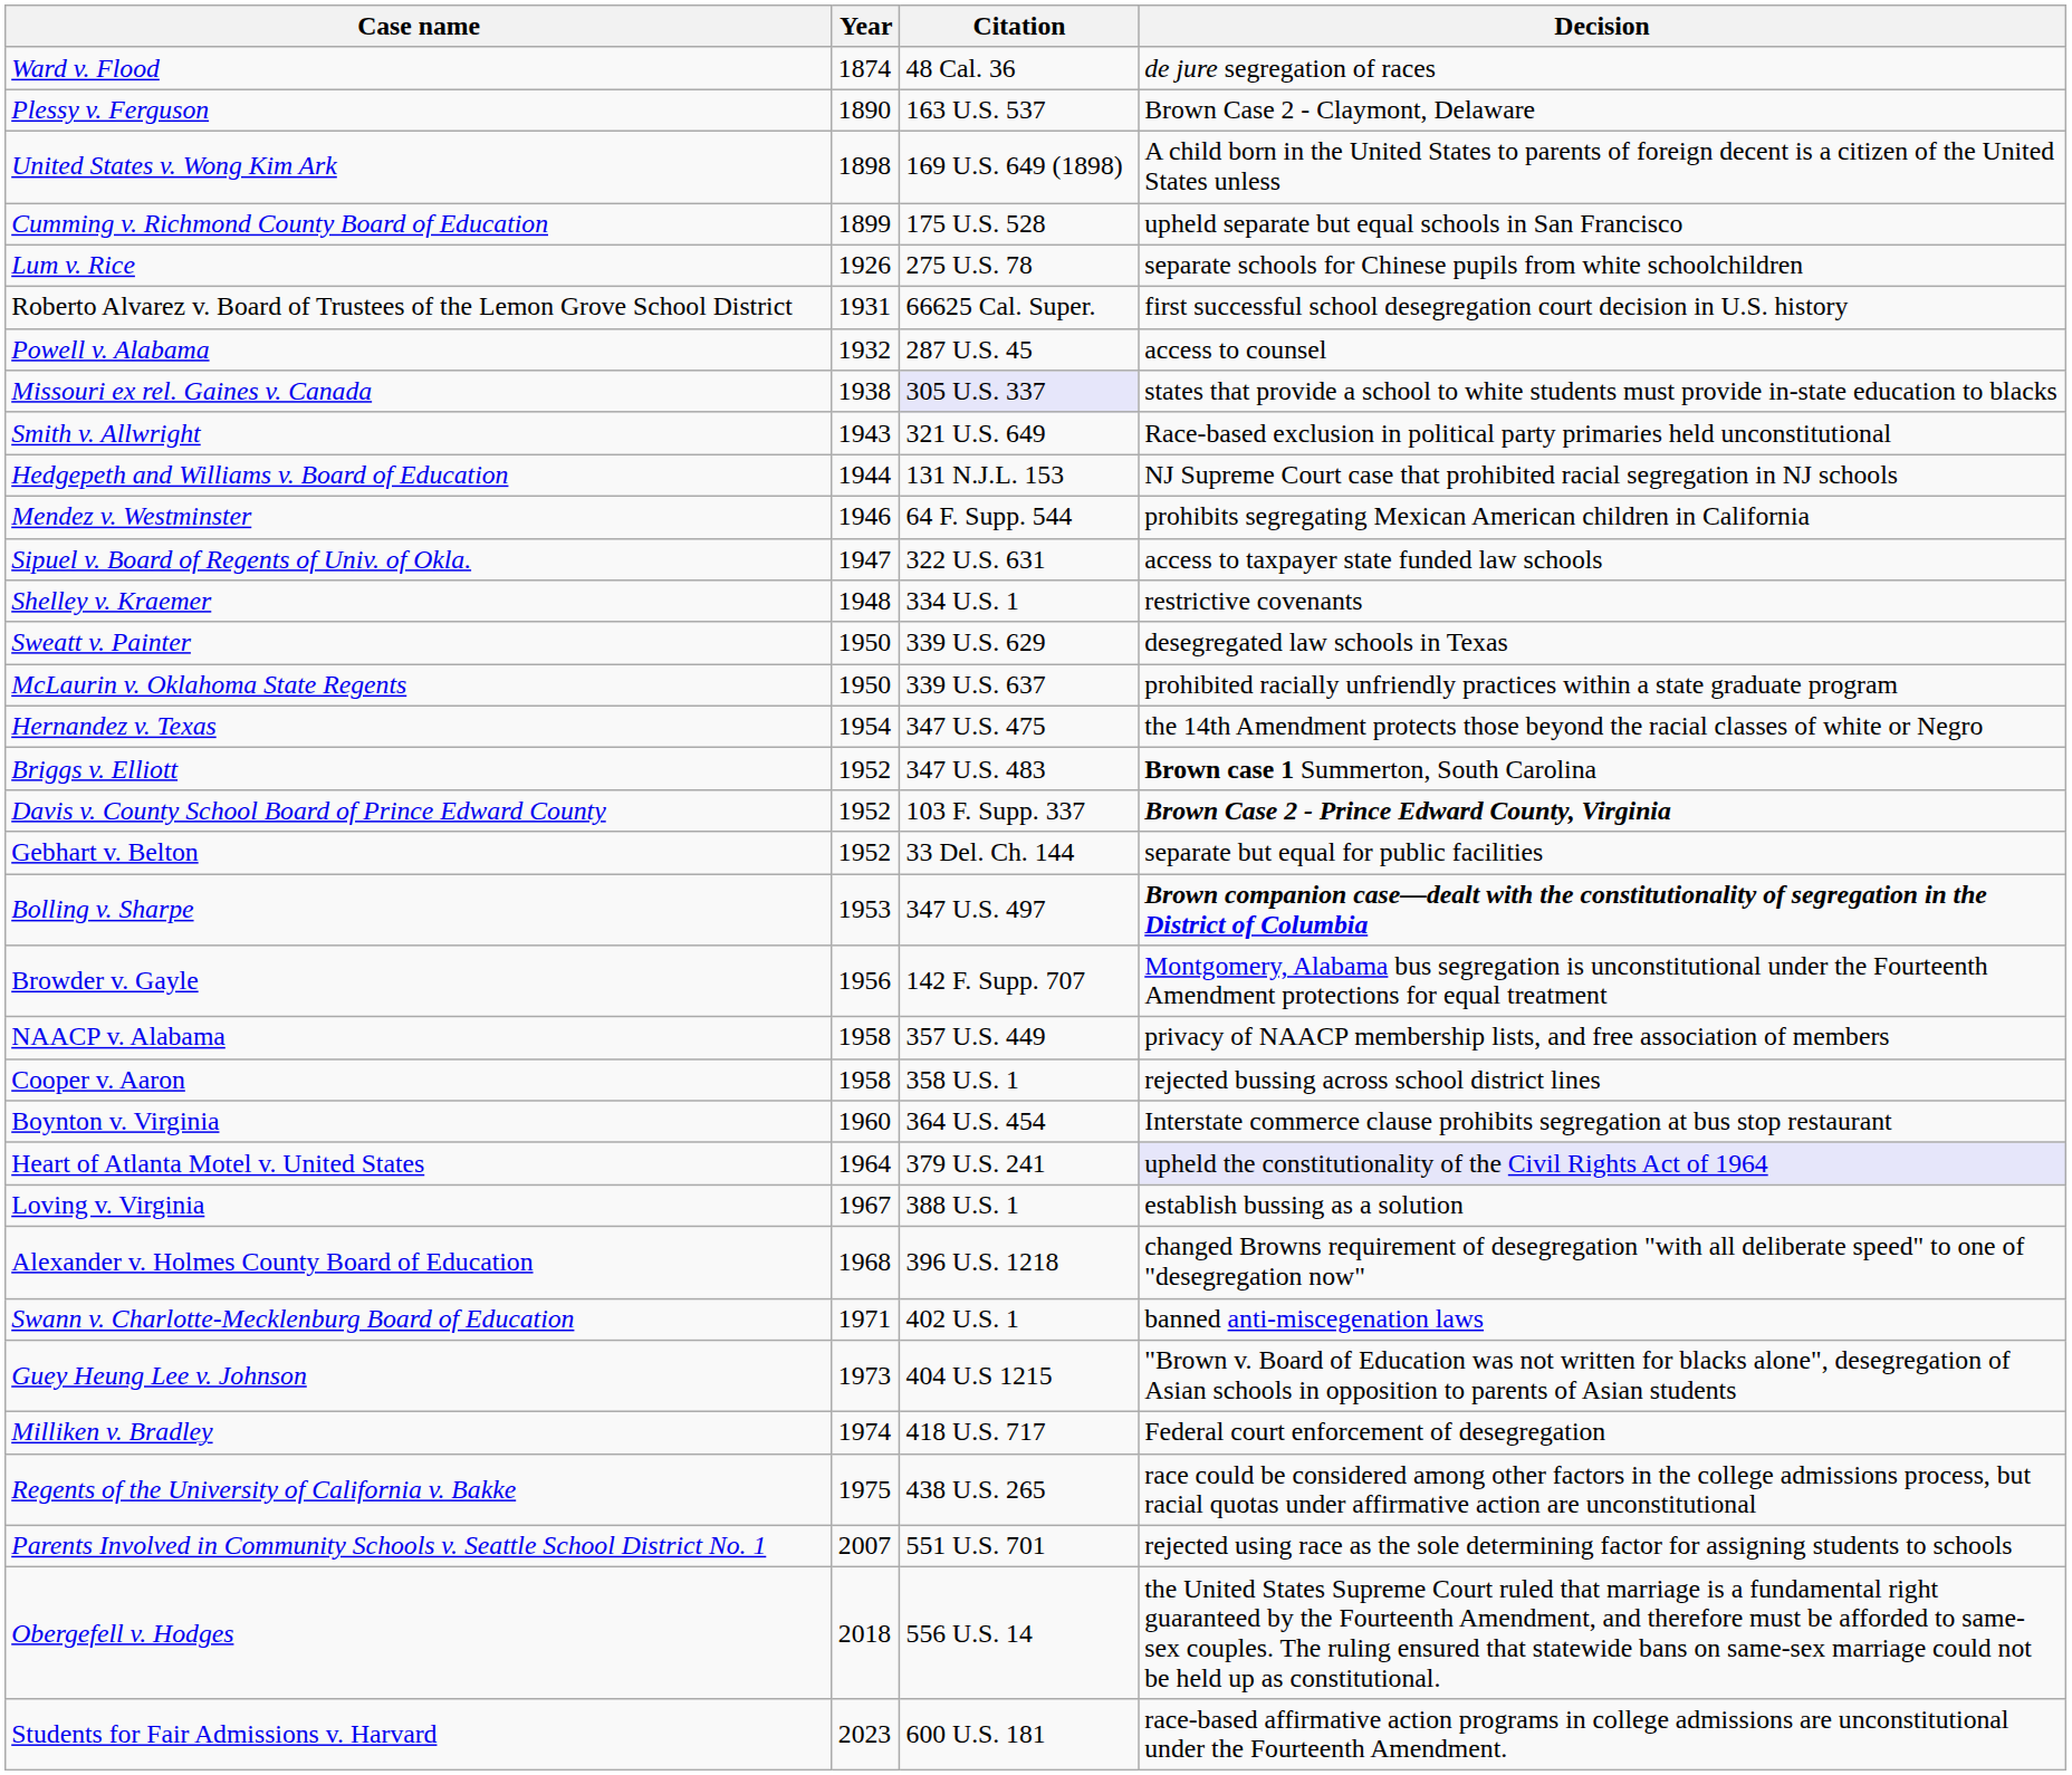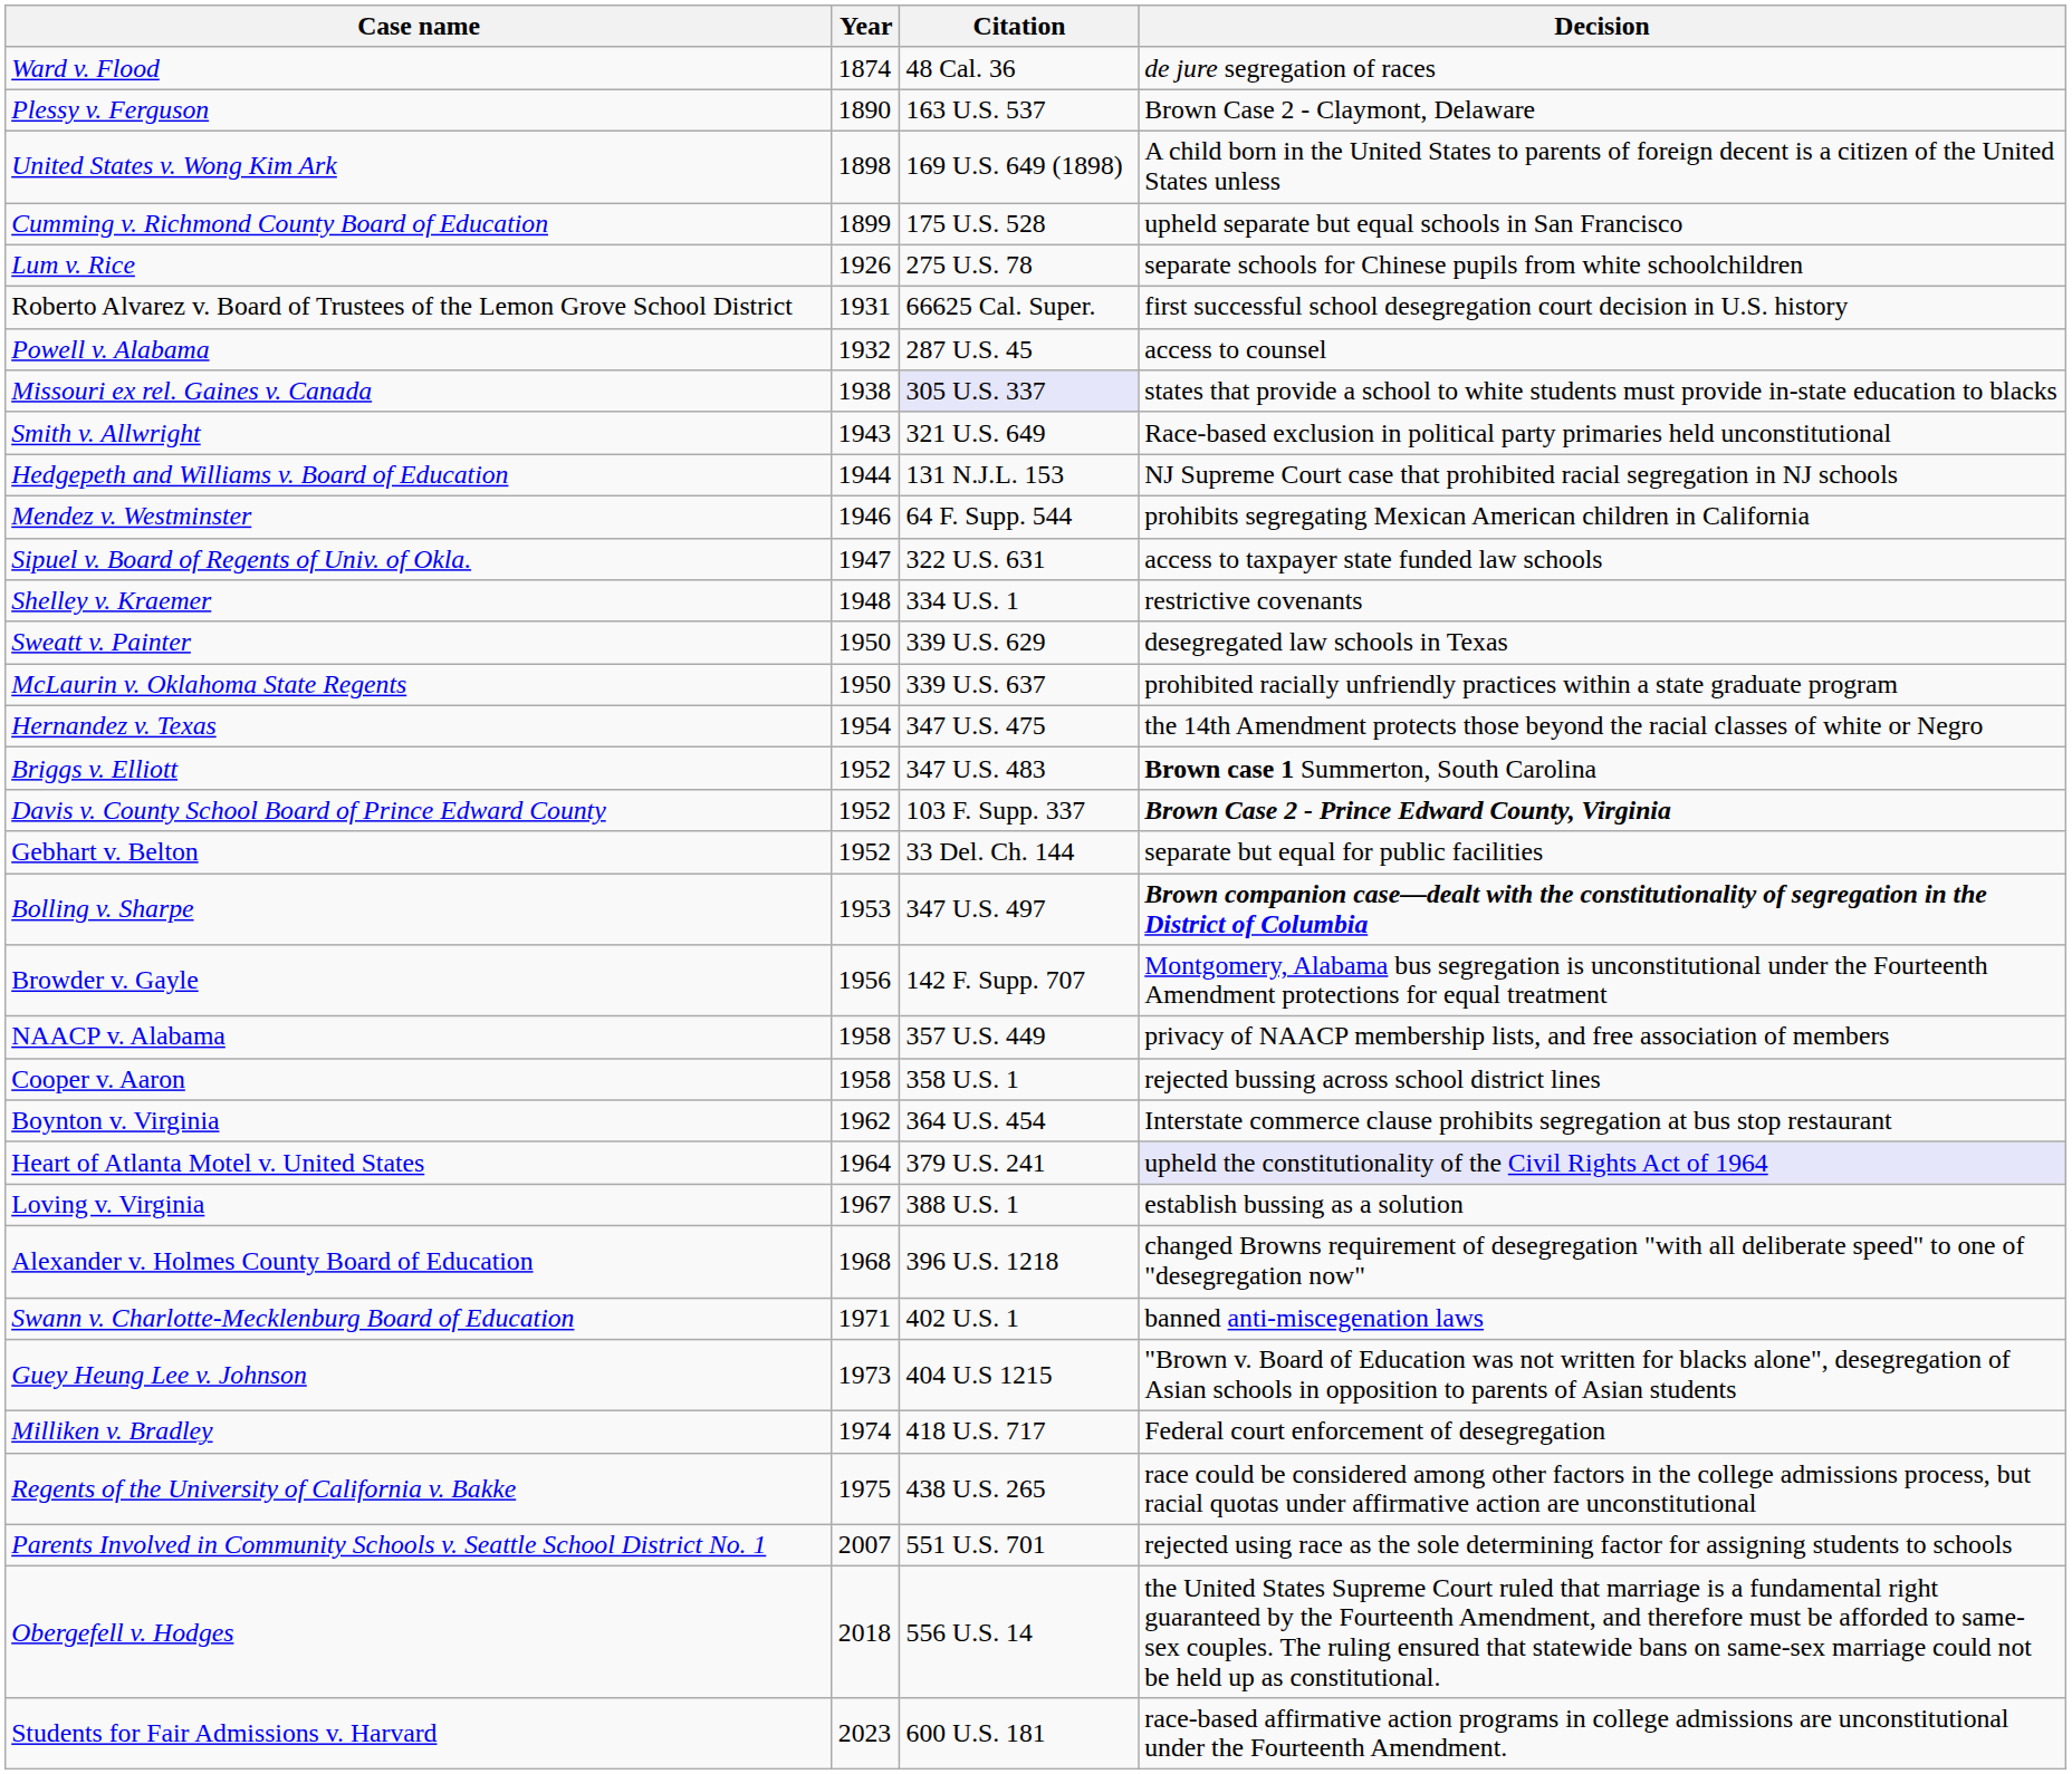 <table class="wikitable" sortable">
 <tr>
 <th>Case name</th>
 <th>Year</th>
 <th>Citation</th>
 <th style="width: 45%">Decision</th>
 </tr>
 <tr>
 <td><em><a href='#'>Ward v. Flood</a></em></td>
 <td>1874</td>
 <td>48 Cal. 36</td>
 <td><em>de jure</em> segregation of races</td>
 </tr>
 <tr>
 <td><em><a href='#'>Plessy v. Ferguson</a></em></td>
 <td>1890</td>
 <td>163 U.S. 537</td>
 <td></em></strong>Brown</em> Case 2</strong> - Claymont, Delaware</td>
 </tr>
 <tr>
 <td><em><a href='#'>United States v. Wong Kim Ark</a></em></td>
 <td>1898</td>
 <td>169 U.S. 649 (1898)</td>
 <td>A child born in the United States to parents of foreign decent is a citizen of the United States unless</td>
 </tr>
 <tr>
 <td><em><a href='#'>Cumming v. Richmond County Board of Education</a></em></td>
 <td>1899</td>
 <td>175 U.S. 528</td>
 <td>upheld separate but equal schools in San Francisco</td>
 </tr>
 <tr>
 <td><em><a href='#'>Lum v. Rice</a></em></td>
 <td>1926</td>
 <td>275 U.S. 78</td>
 <td>separate schools for Chinese pupils from white schoolchildren</td>
 </tr>
 <tr>
 <td>Roberto Alvarez v. Board of Trustees of the Lemon Grove School District</td>
 <td>1931</td>
 <td>66625 Cal. Super.</td>
 <td>first successful school desegregation court decision in U.S. history</td>
 </tr>
 <tr>
 <td><em><a href='#'>Powell v. Alabama</a></em></td>
 <td>1932</td>
 <td>287 U.S. 45</td>
 <td>access to counsel</td>
 </tr>
 <tr>
 <td><em><a href='#'>Missouri ex rel. Gaines v. Canada</a></em></td>
 <td>1938</td>
 <td style="background: lavender;">305 U.S. 337</td>
 <td>states that provide a school to white students must provide in-state education to blacks</td>
 </tr>
 <tr>
 <td><em><a href='#'>Smith v. Allwright</a></em></td>
 <td>1943</td>
 <td>321 U.S. 649</td>
 <td>Race-based exclusion in political party primaries held unconstitutional</td>
 </tr>
 <tr>
 <td><em><a href='#'>Hedgepeth and Williams v. Board of Education</a></em></td>
 <td>1944</td>
 <td>131 N.J.L. 153</td>
 <td>NJ Supreme Court case that prohibited racial segregation in NJ schools</td>
 </tr>
 <tr>
 <td><em><a href='#'>Mendez v. Westminster</a></em></td>
 <td>1946</td>
 <td>64 F. Supp. 544</td>
 <td>prohibits segregating Mexican American children in California</td>
 </tr>
 <tr>
 <td><em><a href='#'>Sipuel v. Board of Regents of Univ. of Okla.</a></em></td>
 <td>1947</td>
 <td>322 U.S. 631</td>
 <td>access to taxpayer state funded law schools</td>
 </tr>
 <tr>
 <td><em><a href='#'>Shelley v. Kraemer</a></em></td>
 <td>1948</td>
 <td>334 U.S. 1</td>
 <td>restrictive covenants</td>
 </tr>
 <tr>
 <td><em><a href='#'>Sweatt v. Painter</a></em></td>
 <td>1950</td>
 <td>339 U.S. 629</td>
 <td>desegregated law schools in Texas</td>
 </tr>
 <tr>
 <td><em><a href='#'>McLaurin v. Oklahoma State Regents</a></em></td>
 <td>1950</td>
 <td>339 U.S. 637</td>
 <td>prohibited racially unfriendly practices within a state graduate program</td>
 </tr>
 <tr>
 <td><em><a href='#'>Hernandez v. Texas</a></em></td>
 <td>1954</td>
 <td>347 U.S. 475</td>
 <td>the 14th Amendment protects those beyond the racial classes of white or Negro</td>
 </tr>
 <tr>
 <td><em><a href='#'>Briggs v. Elliott</a></em></td>
 <td>1952</td>
 <td>347 U.S. 483</td>
 <td><strong>Brown case 1</strong> Summerton, South Carolina</td>
 </tr>
 <tr>
 <td><em><a href='#'>Davis v. County School Board of Prince Edward County</a></em></td>
 <td>1952</td>
 <td>103 F. Supp. 337</td>
 <td><strong><em>Brown<em> Case 2<strong> - Prince Edward County, Virginia</td>
 </tr>
 <tr>
 <td></em><a href='#'>Gebhart v. Belton</a><em></td>
 <td>1952</td>
 <td>33 Del. Ch. 144</td>
 <td>separate but equal for public facilities</td>
 </tr>
 <tr>
 <td><em><a href='#'>Bolling v. Sharpe</a></em></td>
 <td>1953</td>
 <td>347 U.S. 497</td>
 <td><strong><em>Brown<em> companion case<strong>—dealt with the constitutionality of segregation in the <a href='#'>District of Columbia</a></td>
 </tr>
 <tr>
 <td></em><a href='#'>Browder v. Gayle</a><em></td>
 <td>1956</td>
 <td>142 F. Supp. 707</td>
 <td><a href='#'>Montgomery, Alabama</a> bus segregation is unconstitutional under the Fourteenth Amendment protections for equal treatment</td>
 </tr>
 <tr>
 <td></em><a href='#'>NAACP v. Alabama</a><em></td>
 <td>1958</td>
 <td>357 U.S. 449</td>
 <td>privacy of NAACP membership lists, and free association of members</td>
 </tr>
 <tr>
 <td></em><a href='#'>Cooper v. Aaron</a><em></td>
 <td>1958</td>
 <td>358 U.S. 1</td>
 <td>rejected bussing across school district lines</td>
 </tr>
 <tr>
 <td></em><a href='#'>Boynton v. Virginia</a><em></td>
-<td>1960</td>
+<td>1962</td>
 <td>364 U.S. 454</td>
 <td>Interstate commerce clause prohibits segregation at bus stop restaurant</td>
 </tr>
 <tr>
 <td></em><a href='#'>Heart of Atlanta Motel v. United States</a><em></td>
 <td>1964</td>
 <td>379 U.S. 241</td>
 <td style="background: lavender;">upheld the constitutionality of the <a href='#'>Civil Rights Act of 1964</a></td>
 </tr>
 <tr>
 <td></em><a href='#'>Loving v. Virginia</a><em></td>
 <td>1967</td>
 <td>388 U.S. 1</td>
 <td>establish bussing as a solution</td>
 </tr>
 <tr>
 <td></em><a href='#'>Alexander v. Holmes County Board of Education</a><em></td>
 <td>1968</td>
 <td>396 U.S. 1218</td>
 <td>changed </em>Brown</strong>s requirement of desegregation "with all deliberate speed" to one of "desegregation now"</td>
 </tr>
 <tr>
 <td><em><a href='#'>Swann v. Charlotte-Mecklenburg Board of Education</a></em></td>
 <td>1971</td>
 <td>402 U.S. 1</td>
 <td>banned <a href='#'>anti-miscegenation laws</a></td>
 </tr>
 <tr>
 <td><em><a href='#'>Guey Heung Lee v. Johnson</a></em></td>
 <td>1973</td>
 <td>404 U.S 1215</td>
 <td>"Brown v. Board of Education was not written for blacks alone", desegregation of Asian schools in opposition to parents of Asian students</td>
 </tr>
 <tr>
 <td><em><a href='#'>Milliken v. Bradley</a></em></td>
 <td>1974</td>
 <td>418 U.S. 717</td>
 <td>Federal court enforcement of desegregation</td>
 </tr>
 <tr>
 <td><em><a href='#'>Regents of the University of California v. Bakke</a></em></td>
 <td>1975</td>
 <td>438 U.S. 265</td>
 <td>race could be considered among other factors in the college admissions process, but racial quotas under affirmative action are unconstitutional</td>
 </tr>
 <tr>
 <td><em><a href='#'>Parents Involved in Community Schools v. Seattle School District No. 1</a></em></td>
 <td>2007</td>
 <td>551 U.S. 701</td>
 <td>rejected using race as the sole determining factor for assigning students to schools</td>
 </tr>
 <tr>
 <td><em><a href='#'>Obergefell v. Hodges</a></em></td>
 <td>2018</td>
 <td>556 U.S. 14</td>
 <td>the United States Supreme Court ruled that marriage is a fundamental right guaranteed by the Fourteenth Amendment, and therefore must be afforded to same-sex couples. The ruling ensured that statewide bans on same-sex marriage could not be held up as constitutional.</td>
 </tr>
 <tr>
 <td><a href='#'>Students for Fair Admissions v. Harvard</a></td>
 <td>2023</td>
 <td>600 U.S. 181</td>
 <td>race-based affirmative action programs in college admissions are unconstitutional under the Fourteenth Amendment.</td>
 </tr>
 </table>
